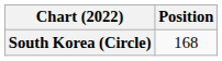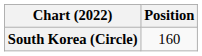 <table class="wikitable plainrowheaders" style="text-align:center">
 <tr>
 <th scope="col">Chart (2022)</th>
 <th scope="col">Position</th>
 </tr>
 <tr>
 <th scope="row">South Korea (Circle)</th>
-<td>168</td>
+<td>160</td>
 </tr>
 </table>
